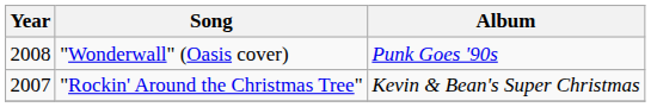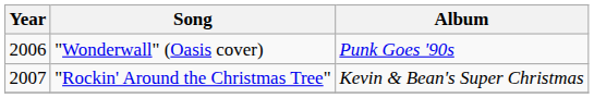 <table class="wikitable">
 <tr>
 <th>Year</th>
 <th>Song</th>
 <th>Album</th>
 </tr>
 <tr>
-<td>2008</td>
+<td>2006</td>
 <td>"<a href='#'>Wonderwall</a>" (<a href='#'>Oasis</a> cover)</td>
 <td><em><a href='#'>Punk Goes '90s</a></em></td>
 </tr>
 <tr>
 <td>2007</td>
 <td>"<a href='#'>Rockin' Around the Christmas Tree</a>"</td>
 <td><em>Kevin & Bean's Super Christmas</em></td>
 </tr>
 <tr>
 </tr>
 </table>
